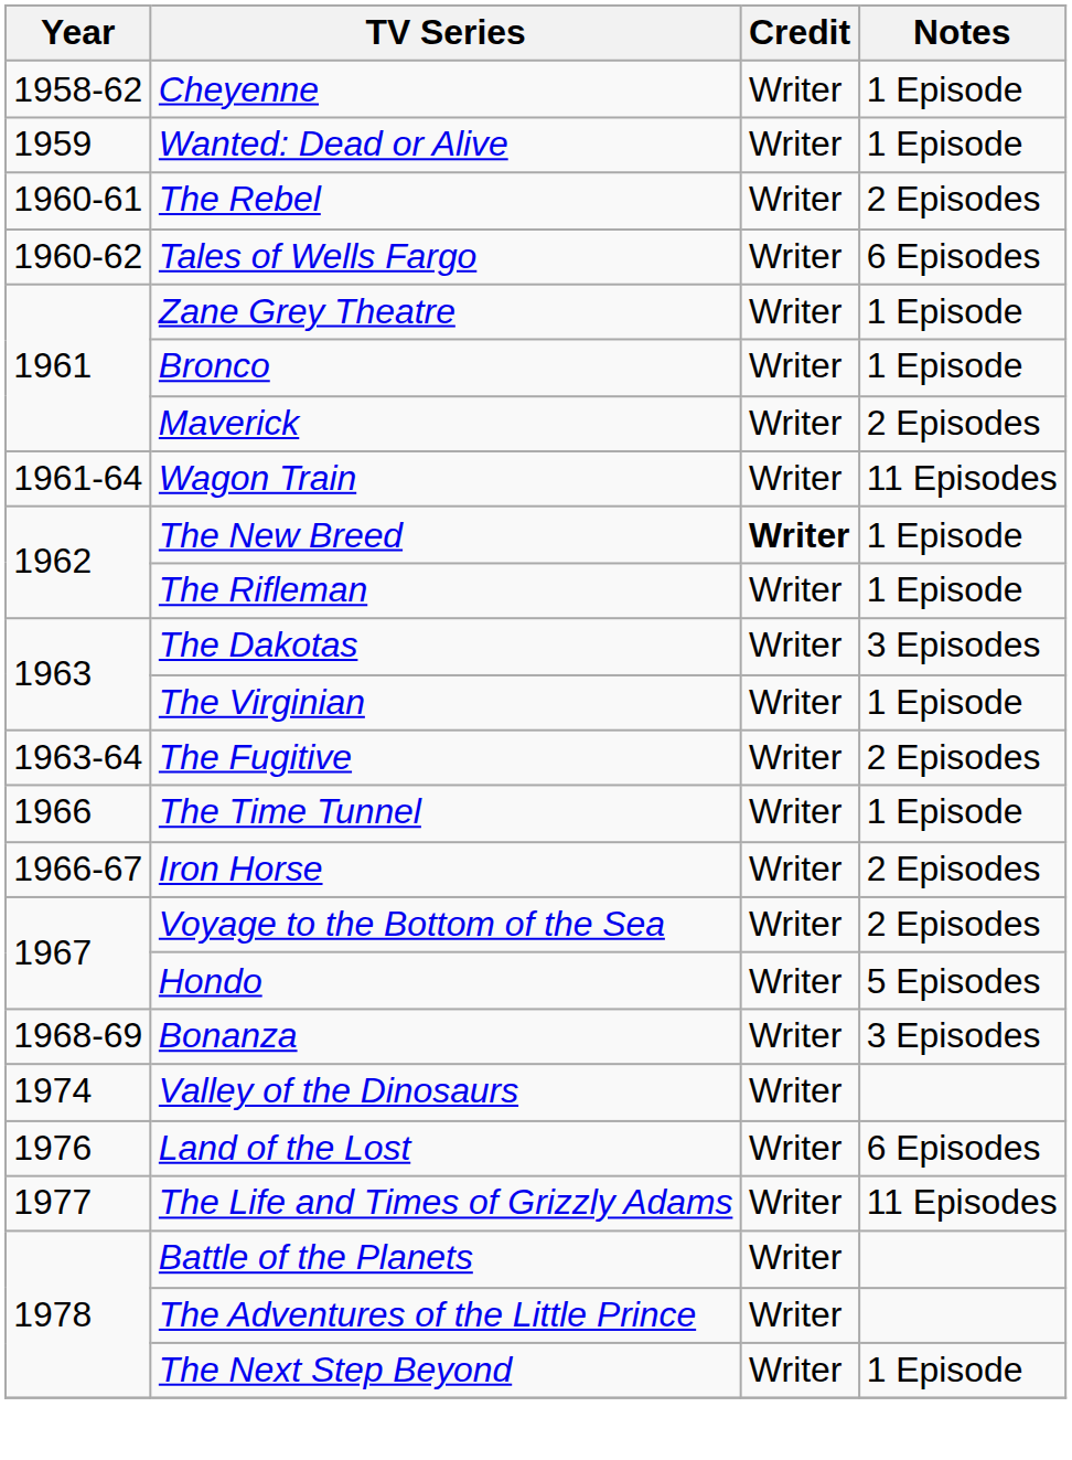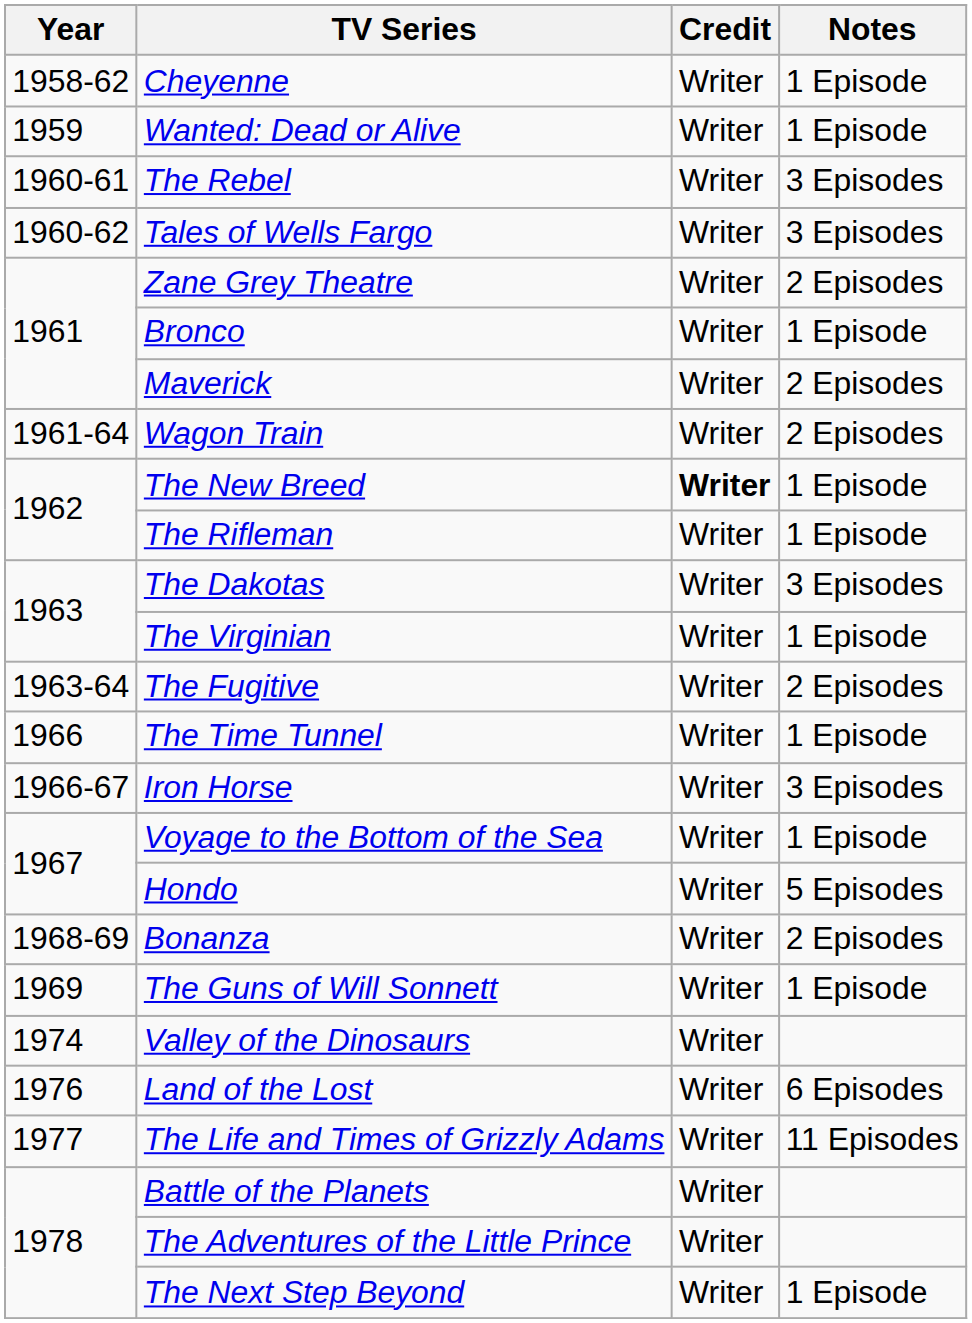 <table class="wikitable">
 <tr>
 <th>Year</th>
 <th>TV Series</th>
 <th>Credit</th>
 <th>Notes</th>
 </tr>
 <tr>
 <td>1958-62</td>
 <td><em><a href='#'>Cheyenne</a></em></td>
 <td>Writer</td>
 <td>1 Episode</td>
 </tr>
 <tr>
 <td>1959</td>
 <td><em><a href='#'>Wanted: Dead or Alive</a></em></td>
 <td>Writer</td>
 <td>1 Episode</td>
 </tr>
 <tr>
 <td>1960-61</td>
 <td><em><a href='#'>The Rebel</a></em></td>
 <td>Writer</td>
-<td>2 Episodes</td>
+<td>3 Episodes</td>
 </tr>
 <tr>
 <td>1960-62</td>
 <td><em><a href='#'>Tales of Wells Fargo</a></em></td>
 <td>Writer</td>
-<td>6 Episodes</td>
+<td>3 Episodes</td>
 </tr>
 <tr>
 <td rowspan=3>1961</td>
 <td><em><a href='#'>Zane Grey Theatre</a></em></td>
 <td>Writer</td>
-<td>1 Episode</td>
+<td>2 Episodes</td>
 </tr>
 <tr>
 <td><em><a href='#'>Bronco</a></em></td>
 <td>Writer</td>
 <td>1 Episode</td>
 </tr>
 <tr>
 <td><em><a href='#'>Maverick</a></em></td>
 <td>Writer</td>
 <td>2 Episodes</td>
 </tr>
 <tr>
 <td>1961-64</td>
 <td><em><a href='#'>Wagon Train</a></em></td>
 <td>Writer</td>
-<td>11 Episodes</td>
+<td>2 Episodes</td>
 </tr>
 <tr>
 <td rowspan=2>1962</td>
 <td><em><a href='#'>The New Breed</a></em></td>
 <td><strong>Writer</strong></td>
 <td>1 Episode</td>
 </tr>
 <tr>
 <td><em><a href='#'>The Rifleman</a></em></td>
 <td>Writer</td>
 <td>1 Episode</td>
 </tr>
 <tr>
 <td rowspan=2>1963</td>
 <td><em><a href='#'>The Dakotas</a></em></td>
 <td>Writer</td>
 <td>3 Episodes</td>
 </tr>
 <tr>
 <td><em><a href='#'>The Virginian</a></em></td>
 <td>Writer</td>
 <td>1 Episode</td>
 </tr>
 <tr>
 <td>1963-64</td>
 <td><em><a href='#'>The Fugitive</a></em></td>
 <td>Writer</td>
 <td>2 Episodes</td>
 </tr>
 <tr>
 <td>1966</td>
 <td><em><a href='#'>The Time Tunnel</a></em></td>
 <td>Writer</td>
 <td>1 Episode</td>
 </tr>
 <tr>
 <td>1966-67</td>
 <td><em><a href='#'>Iron Horse</a></em></td>
 <td>Writer</td>
-<td>2 Episodes</td>
+<td>3 Episodes</td>
 </tr>
 <tr>
 <td rowspan=2>1967</td>
 <td><em><a href='#'>Voyage to the Bottom of the Sea</a></em></td>
 <td>Writer</td>
-<td>2 Episodes</td>
+<td>1 Episode</td>
 </tr>
 <tr>
 <td><em><a href='#'>Hondo</a></em></td>
 <td>Writer</td>
 <td>5 Episodes</td>
 </tr>
 <tr>
 <td>1968-69</td>
 <td><em><a href='#'>Bonanza</a></em></td>
 <td>Writer</td>
-<td>3 Episodes</td>
+<td>2 Episodes</td>
+</tr>
+<tr>
+<td>1969</td>
+<td><em><a href='#'>The Guns of Will Sonnett</a></em></td>
+<td>Writer</td>
+<td>1 Episode</td>
 </tr>
 <tr>
 <td>1974</td>
 <td><em><a href='#'>Valley of the Dinosaurs</a></em></td>
 <td>Writer</td>
 <td></td>
 </tr>
 <tr>
 <td>1976</td>
 <td><em><a href='#'>Land of the Lost</a></em></td>
 <td>Writer</td>
 <td>6 Episodes</td>
 </tr>
 <tr>
 <td>1977</td>
 <td><em><a href='#'>The Life and Times of Grizzly Adams</a></em></td>
 <td>Writer</td>
 <td>11 Episodes</td>
 </tr>
 <tr>
 <td rowspan=3>1978</td>
 <td><em><a href='#'>Battle of the Planets</a></em></td>
 <td>Writer</td>
 <td></td>
 </tr>
 <tr>
 <td><em><a href='#'>The Adventures of the Little Prince</a></em></td>
 <td>Writer</td>
 <td></td>
 </tr>
 <tr>
 <td><em><a href='#'>The Next Step Beyond</a></em></td>
 <td>Writer</td>
 <td>1 Episode</td>
 </tr>
 <tr>
 </tr>
 </table>
